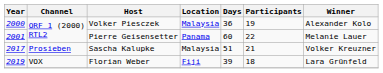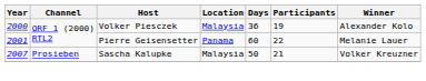 <table class="wikitable">
 <tr>
 <th>Year</th>
 <th>Channel</th>
 <th>Host</th>
 <th>Location</th>
 <th>Days</th>
 <th>Participants</th>
 <th>Winner</th>
 </tr>
 <tr>
 <td><a href='#'><em>2000</em></a></td>
 <td rowspan=2><a href='#'>ORF 1</a> (2000)<br><a href='#'>RTL2</a></td>
 <td>Volker Piesczek</td>
 <td><a href='#'>Malaysia</a></td>
 <td>36</td>
 <td>19</td>
 <td>Alexander Kolo</td>
 </tr>
 <tr>
 <td><a href='#'><em>2001</em></a></td>
 <td>Pierre Geisensetter</td>
 <td><a href='#'>Panama</a></td>
 <td>60</td>
 <td>22</td>
 <td>Melanie Lauer</td>
 </tr>
 <tr>
-<td><a href='#'><em>2017</em></a></td>
+<td><a href='#'><em>2007</em></a></td>
 <td><a href='#'>Prosieben</a></td>
 <td>Sascha Kalupke</td>
 <td>Malaysia</td>
-<td>51</td>
+<td>50</td>
 <td>21</td>
 <td>Volker Kreuzner</td>
 </tr>
 <tr>
-<td><em><a href='#'>2019</a></em></td>
-<td>VOX</td>
-<td>Florian Weber</td>
-<td><a href='#'>Fiji</a></td>
-<td>39</td>
-<td>18</td>
-<td>Lara Grünfeld</td>
-</tr>
-<tr>
 </tr>
 </table>
